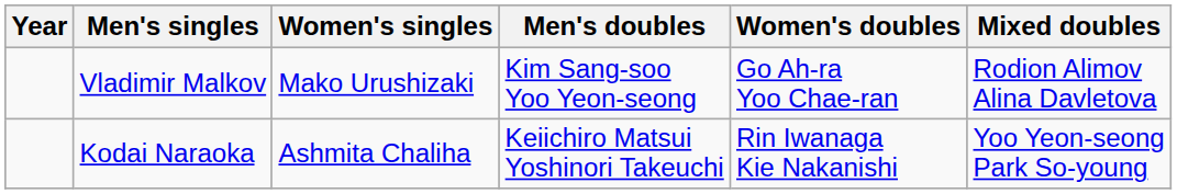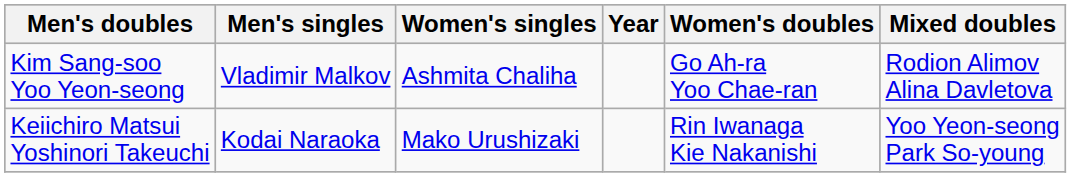 <table class=wikitable style="font-size:90%;">
 <tr>
-<th>Year</th>
+<th>Men's doubles</th>
 <th>Men's singles</th>
 <th>Women's singles</th>
-<th>Men's doubles</th>
+<th>Year</th>
 <th>Women's doubles</th>
 <th>Mixed doubles</th>
 </tr>
 <tr>
+<td> <a href='#'>Kim Sang-soo</a> <br>  <a href='#'>Yoo Yeon-seong</a></td>
+<td> <a href='#'>Vladimir Malkov</a></td>
+<td> <a href='#'>Ashmita Chaliha</a></td>
 <td></td>
-<td> <a href='#'>Vladimir Malkov</a></td>
-<td> <a href='#'>Mako Urushizaki</a></td>
-<td> <a href='#'>Kim Sang-soo</a> <br>  <a href='#'>Yoo Yeon-seong</a></td>
 <td> <a href='#'>Go Ah-ra</a> <br>  <a href='#'>Yoo Chae-ran</a></td>
 <td> <a href='#'>Rodion Alimov</a> <br>  <a href='#'>Alina Davletova</a></td>
 </tr>
 <tr>
+<td> <a href='#'>Keiichiro Matsui</a> <br>  <a href='#'>Yoshinori Takeuchi</a></td>
+<td> <a href='#'>Kodai Naraoka</a></td>
+<td> <a href='#'>Mako Urushizaki</a></td>
 <td></td>
-<td> <a href='#'>Kodai Naraoka</a></td>
-<td> <a href='#'>Ashmita Chaliha</a></td>
-<td> <a href='#'>Keiichiro Matsui</a> <br>  <a href='#'>Yoshinori Takeuchi</a></td>
 <td> <a href='#'>Rin Iwanaga</a> <br>  <a href='#'>Kie Nakanishi</a></td>
 <td> <a href='#'>Yoo Yeon-seong</a> <br>  <a href='#'>Park So-young</a></td>
 </tr>
 </table>
